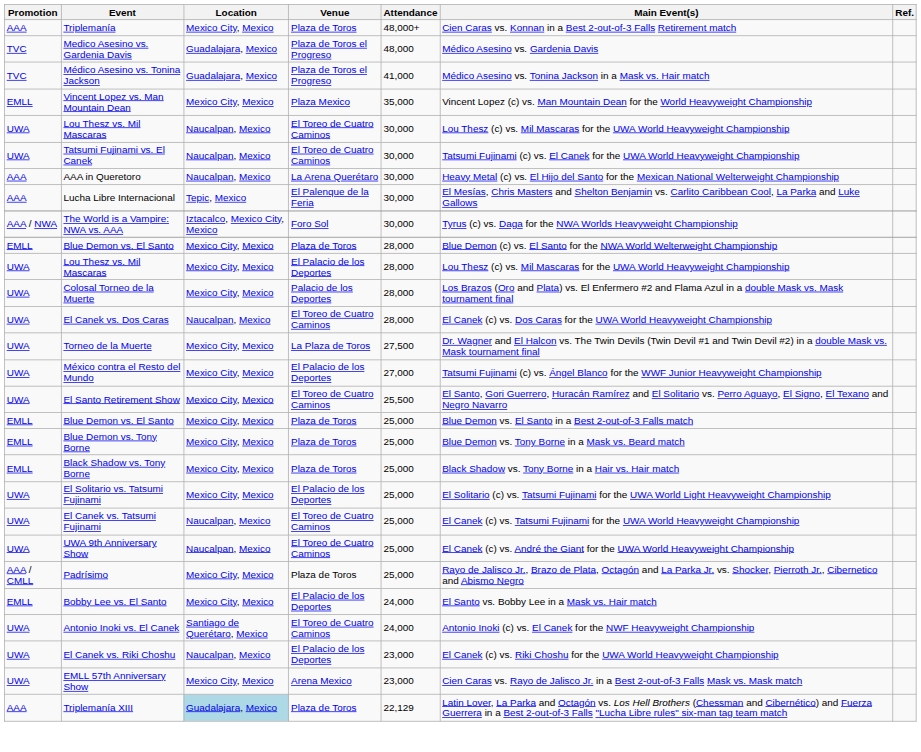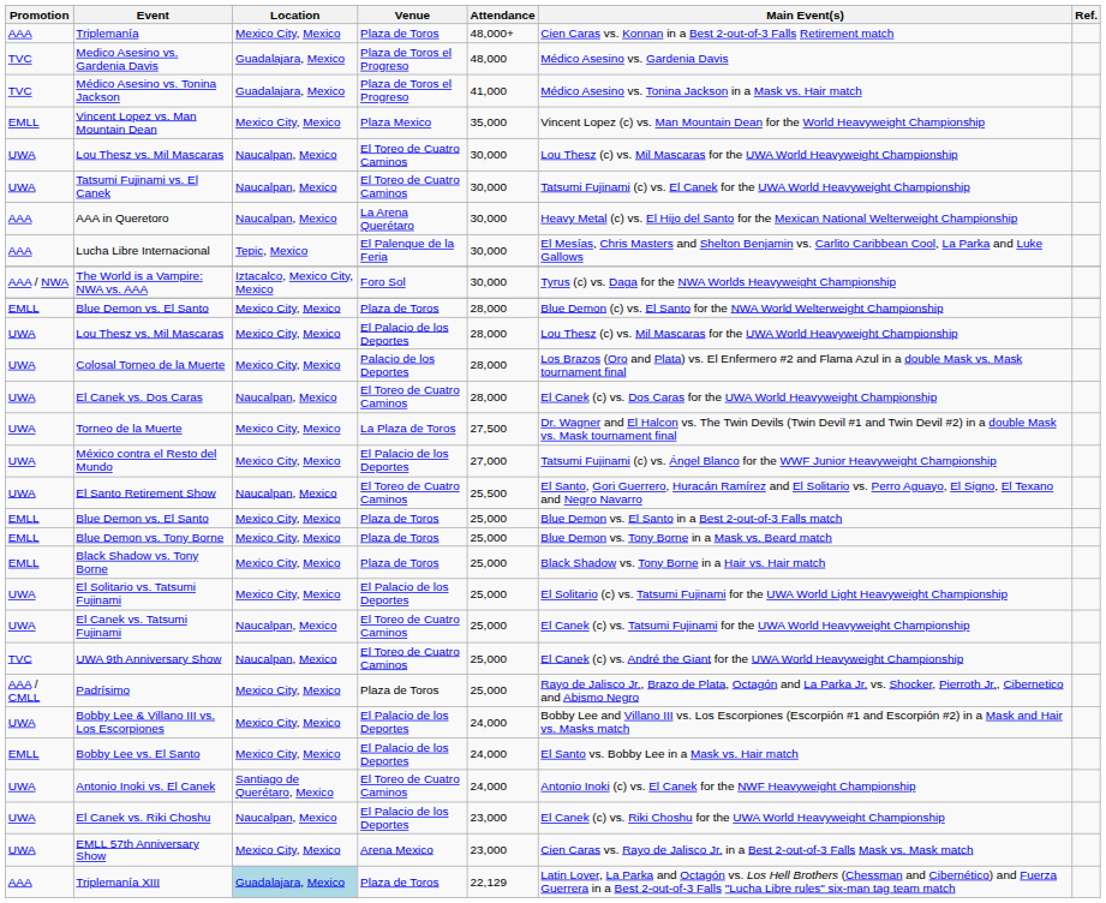 <table class="wikitable sortable" style="font-size:85%;">
 <tr>
 <th>Promotion</th>
 <th>Event</th>
 <th>Location</th>
 <th>Venue</th>
 <th>Attendance</th>
 <th class=unsortable>Main Event(s)</th>
 <th class=unsortable>Ref.</th>
 </tr>
 <tr>
 <td><a href='#'>AAA</a></td>
 <td><a href='#'>Triplemanía</a> <br> </td>
 <td><a href='#'>Mexico City</a>, <a href='#'>Mexico</a></td>
 <td><a href='#'>Plaza de Toros</a></td>
 <td>48,000+</td>
 <td><a href='#'>Cien Caras</a> vs. <a href='#'>Konnan</a> in a <a href='#'>Best 2-out-of-3 Falls</a> <a href='#'>Retirement match</a></td>
 <td></td>
 </tr>
 <tr>
 <td><a href='#'>TVC</a></td>
 <td><a href='#'>Medico Asesino vs. Gardenia Davis</a> <br> </td>
 <td><a href='#'>Guadalajara</a>, <a href='#'>Mexico</a></td>
 <td><a href='#'>Plaza de Toros el Progreso</a></td>
 <td>48,000</td>
 <td><a href='#'>Médico Asesino</a> vs. <a href='#'>Gardenia Davis</a></td>
 <td></td>
 </tr>
 <tr>
 <td><a href='#'>TVC</a></td>
 <td><a href='#'>Médico Asesino vs. Tonina Jackson</a> <br> </td>
 <td><a href='#'>Guadalajara</a>, <a href='#'>Mexico</a></td>
 <td><a href='#'>Plaza de Toros el Progreso</a></td>
 <td>41,000</td>
 <td><a href='#'>Médico Asesino</a> vs. <a href='#'>Tonina Jackson</a> in a <a href='#'>Mask vs. Hair match</a></td>
 <td></td>
 </tr>
 <tr>
 <td><a href='#'>EMLL</a></td>
 <td><a href='#'>Vincent Lopez vs. Man Mountain Dean</a><br> </td>
 <td><a href='#'>Mexico City</a>, <a href='#'>Mexico</a></td>
 <td><a href='#'>Plaza Mexico</a></td>
 <td>35,000</td>
 <td>Vincent Lopez (c) vs. <a href='#'>Man Mountain Dean</a> for the <a href='#'>World Heavyweight Championship</a></td>
 <td></td>
 </tr>
 <tr>
 <td><a href='#'>UWA</a></td>
 <td><a href='#'>Lou Thesz vs. Mil Mascaras</a> <br> </td>
 <td><a href='#'>Naucalpan</a>, <a href='#'>Mexico</a></td>
 <td><a href='#'>El Toreo de Cuatro Caminos</a></td>
 <td>30,000</td>
 <td><a href='#'>Lou Thesz</a> (c) vs. <a href='#'>Mil Mascaras</a> for the <a href='#'>UWA World Heavyweight Championship</a></td>
 <td></td>
 </tr>
 <tr>
 <td><a href='#'>UWA</a></td>
 <td><a href='#'>Tatsumi Fujinami vs. El Canek</a> <br> </td>
 <td><a href='#'>Naucalpan</a>, <a href='#'>Mexico</a></td>
 <td><a href='#'>El Toreo de Cuatro Caminos</a></td>
 <td>30,000</td>
 <td><a href='#'>Tatsumi Fujinami</a> (c) vs. <a href='#'>El Canek</a> for the <a href='#'>UWA World Heavyweight Championship</a></td>
 <td></td>
 </tr>
 <tr>
 <td><a href='#'>AAA</a></td>
 <td>AAA in Queretoro <br> </td>
 <td><a href='#'>Naucalpan</a>, <a href='#'>Mexico</a></td>
 <td><a href='#'>La Arena Querétaro</a></td>
 <td>30,000</td>
 <td><a href='#'>Heavy Metal</a> (c) vs. <a href='#'>El Hijo del Santo</a> for the <a href='#'>Mexican National Welterweight Championship</a></td>
 <td></td>
 </tr>
 <tr>
 <td><a href='#'>AAA</a></td>
 <td>Lucha Libre Internacional <br> </td>
 <td><a href='#'>Tepic</a>, <a href='#'>Mexico</a></td>
 <td><a href='#'>El Palenque de la Feria</a></td>
 <td>30,000</td>
 <td><a href='#'>El Mesías</a>, <a href='#'>Chris Masters</a> and <a href='#'>Shelton Benjamin</a> vs. <a href='#'>Carlito Caribbean Cool</a>, <a href='#'>La Parka</a> and <a href='#'>Luke Gallows</a></td>
 <td></td>
 </tr>
 <tr>
 </tr>
 <tr>
 <td><a href='#'>AAA</a> / <a href='#'>NWA</a></td>
 <td><a href='#'>The World is a Vampire: NWA vs. AAA</a><br> </td>
 <td><a href='#'>Iztacalco</a>, <a href='#'>Mexico City</a>, <a href='#'>Mexico</a></td>
 <td><a href='#'>Foro Sol</a></td>
 <td>30,000</td>
 <td><a href='#'>Tyrus</a> (c) vs. <a href='#'>Daga</a> for the <a href='#'>NWA Worlds Heavyweight Championship</a></td>
 <td></td>
 </tr>
 <tr>
 </tr>
 <tr>
 <td><a href='#'>EMLL</a></td>
 <td><a href='#'>Blue Demon vs. El Santo</a> <br> </td>
 <td><a href='#'>Mexico City</a>, <a href='#'>Mexico</a></td>
 <td><a href='#'>Plaza de Toros</a></td>
 <td>28,000</td>
 <td><a href='#'>Blue Demon</a> (c) vs. <a href='#'>El Santo</a> for the <a href='#'>NWA World Welterweight Championship</a></td>
 <td></td>
 </tr>
 <tr>
 <td><a href='#'>UWA</a></td>
 <td><a href='#'>Lou Thesz vs. Mil Mascaras</a> <br> </td>
 <td><a href='#'>Mexico City</a>, <a href='#'>Mexico</a></td>
 <td><a href='#'>El Palacio de los Deportes</a></td>
 <td>28,000</td>
 <td><a href='#'>Lou Thesz</a> (c) vs. <a href='#'>Mil Mascaras</a> for the <a href='#'>UWA World Heavyweight Championship</a></td>
 <td></td>
 </tr>
 <tr>
 <td><a href='#'>UWA</a></td>
 <td><a href='#'>Colosal Torneo de la Muerte</a> <br> </td>
 <td><a href='#'>Mexico City</a>, <a href='#'>Mexico</a></td>
 <td><a href='#'>Palacio de los Deportes</a></td>
 <td>28,000</td>
 <td><a href='#'>Los Brazos</a> (<a href='#'>Oro</a> and <a href='#'>Plata</a>) vs. El Enfermero #2 and Flama Azul in a <a href='#'>double Mask vs. Mask tournament final</a></td>
 <td></td>
 </tr>
 <tr>
 <td><a href='#'>UWA</a></td>
 <td><a href='#'>El Canek vs. Dos Caras</a> <br> </td>
 <td><a href='#'>Naucalpan</a>, <a href='#'>Mexico</a></td>
 <td><a href='#'>El Toreo de Cuatro Caminos</a></td>
 <td>28,000</td>
 <td><a href='#'>El Canek</a> (c) vs. <a href='#'>Dos Caras</a> for the <a href='#'>UWA World Heavyweight Championship</a></td>
 <td></td>
 </tr>
 <tr>
 <td><a href='#'>UWA</a></td>
 <td><a href='#'>Torneo de la Muerte</a> <br> </td>
 <td><a href='#'>Mexico City</a>, <a href='#'>Mexico</a></td>
 <td><a href='#'>La Plaza de Toros</a></td>
 <td>27,500</td>
 <td><a href='#'>Dr. Wagner</a> and <a href='#'>El Halcon</a> vs. The Twin Devils (Twin Devil #1 and Twin Devil #2) in a <a href='#'>double Mask vs. Mask tournament final</a></td>
 <td></td>
 </tr>
 <tr>
 <td><a href='#'>UWA</a></td>
 <td><a href='#'>México contra el Resto del Mundo</a> <br> </td>
 <td><a href='#'>Mexico City</a>, <a href='#'>Mexico</a></td>
 <td><a href='#'>El Palacio de los Deportes</a></td>
 <td>27,000</td>
 <td><a href='#'>Tatsumi Fujinami</a> (c) vs. <a href='#'>Ángel Blanco</a> for the <a href='#'>WWF Junior Heavyweight Championship</a></td>
 <td></td>
 </tr>
 <tr>
 <td><a href='#'>UWA</a></td>
 <td><a href='#'>El Santo Retirement Show</a> <br> </td>
-<td><a href='#'>Mexico City</a>, <a href='#'>Mexico</a></td>
+<td><a href='#'>Naucalpan</a>, <a href='#'>Mexico</a></td>
 <td><a href='#'>El Toreo de Cuatro Caminos</a></td>
 <td>25,500</td>
 <td><a href='#'>El Santo</a>, <a href='#'>Gori Guerrero</a>, <a href='#'>Huracán Ramírez</a> and <a href='#'>El Solitario</a> vs. <a href='#'>Perro Aguayo</a>, <a href='#'>El Signo</a>, <a href='#'>El Texano</a> and <a href='#'>Negro Navarro</a></td>
 <td></td>
 </tr>
 <tr>
 <td><a href='#'>EMLL</a></td>
 <td><a href='#'>Blue Demon vs. El Santo</a> <br> </td>
 <td><a href='#'>Mexico City</a>, <a href='#'>Mexico</a></td>
 <td><a href='#'>Plaza de Toros</a></td>
 <td>25,000</td>
 <td><a href='#'>Blue Demon</a> vs. <a href='#'>El Santo</a> in a <a href='#'>Best 2-out-of-3 Falls match</a></td>
 <td></td>
 </tr>
 <tr>
 <td><a href='#'>EMLL</a></td>
 <td><a href='#'>Blue Demon vs. Tony Borne</a> <br> </td>
 <td><a href='#'>Mexico City</a>, <a href='#'>Mexico</a></td>
 <td><a href='#'>Plaza de Toros</a></td>
 <td>25,000</td>
 <td><a href='#'>Blue Demon</a> vs. <a href='#'>Tony Borne</a> in a <a href='#'>Mask vs. Beard match</a></td>
 <td></td>
 </tr>
 <tr>
 <td><a href='#'>EMLL</a></td>
 <td><a href='#'>Black Shadow vs. Tony Borne</a> <br> </td>
 <td><a href='#'>Mexico City</a>, <a href='#'>Mexico</a></td>
 <td><a href='#'>Plaza de Toros</a></td>
 <td>25,000</td>
 <td><a href='#'>Black Shadow</a> vs. <a href='#'>Tony Borne</a> in a <a href='#'>Hair vs. Hair match</a></td>
 <td></td>
 </tr>
 <tr>
 <td><a href='#'>UWA</a></td>
 <td><a href='#'>El Solitario vs. Tatsumi Fujinami</a> <br> </td>
 <td><a href='#'>Mexico City</a>, <a href='#'>Mexico</a></td>
 <td><a href='#'>El Palacio de los Deportes</a></td>
 <td>25,000</td>
 <td><a href='#'>El Solitario</a> (c) vs. <a href='#'>Tatsumi Fujinami</a> for the <a href='#'>UWA World Light Heavyweight Championship</a></td>
 <td></td>
 </tr>
 <tr>
 <td><a href='#'>UWA</a></td>
 <td><a href='#'>El Canek vs. Tatsumi Fujinami</a> <br> </td>
 <td><a href='#'>Naucalpan</a>, <a href='#'>Mexico</a></td>
 <td><a href='#'>El Toreo de Cuatro Caminos</a></td>
 <td>25,000</td>
 <td><a href='#'>El Canek</a> (c) vs. <a href='#'>Tatsumi Fujinami</a> for the <a href='#'>UWA World Heavyweight Championship</a></td>
 <td></td>
 </tr>
 <tr>
-<td><a href='#'>UWA</a></td>
+<td><a href='#'>TVC</a></td>
 <td><a href='#'>UWA 9th Anniversary Show</a> <br> </td>
 <td><a href='#'>Naucalpan</a>, <a href='#'>Mexico</a></td>
 <td><a href='#'>El Toreo de Cuatro Caminos</a></td>
 <td>25,000</td>
 <td><a href='#'>El Canek</a> (c) vs. <a href='#'>André the Giant</a> for the <a href='#'>UWA World Heavyweight Championship</a></td>
 <td></td>
 </tr>
 <tr>
 <td><a href='#'>AAA</a> / <a href='#'>CMLL</a></td>
 <td><a href='#'>Padrísimo</a> <br> </td>
 <td><a href='#'>Mexico City</a>, <a href='#'>Mexico</a></td>
 <td>Plaza de Toros</td>
 <td>25,000</td>
 <td><a href='#'>Rayo de Jalisco Jr.</a>, <a href='#'>Brazo de Plata</a>, <a href='#'>Octagón</a> and <a href='#'>La Parka Jr.</a> vs. <a href='#'>Shocker</a>, <a href='#'>Pierroth Jr.</a>, <a href='#'>Cibernetico</a> and <a href='#'>Abismo Negro</a></td>
+<td></td>
+</tr>
+<tr>
+<td><a href='#'>UWA</a></td>
+<td><a href='#'>Bobby Lee & Villano III vs. Los Escorpiones</a> <br> </td>
+<td><a href='#'>Mexico City</a>, <a href='#'>Mexico</a></td>
+<td><a href='#'>El Palacio de los Deportes</a></td>
+<td>24,000</td>
+<td>Bobby Lee and <a href='#'>Villano III</a> vs. Los Escorpiones (Escorpión #1 and Escorpión #2) in a <a href='#'>Mask and Hair vs. Masks match</a></td>
 <td></td>
 </tr>
 <tr>
 <td><a href='#'>EMLL</a></td>
 <td><a href='#'>Bobby Lee vs. El Santo</a> <br> </td>
 <td><a href='#'>Mexico City</a>, <a href='#'>Mexico</a></td>
 <td><a href='#'>El Palacio de los Deportes</a></td>
 <td>24,000</td>
 <td><a href='#'>El Santo</a> vs. Bobby Lee in a <a href='#'>Mask vs. Hair match</a></td>
 <td> </td>
 </tr>
 <tr>
 <td><a href='#'>UWA</a></td>
 <td><a href='#'>Antonio Inoki vs. El Canek</a> <br> </td>
 <td><a href='#'>Santiago de Querétaro</a>, <a href='#'>Mexico</a></td>
 <td><a href='#'>El Toreo de Cuatro Caminos</a></td>
 <td>24,000</td>
 <td><a href='#'>Antonio Inoki</a> (c) vs. <a href='#'>El Canek</a> for the <a href='#'>NWF Heavyweight Championship</a></td>
 <td></td>
 </tr>
 <tr>
 <td><a href='#'>UWA</a></td>
 <td><a href='#'>El Canek vs. Riki Choshu</a> <br> </td>
 <td><a href='#'>Naucalpan</a>, <a href='#'>Mexico</a></td>
 <td><a href='#'>El Palacio de los Deportes</a></td>
 <td>23,000</td>
 <td><a href='#'>El Canek</a> (c) vs. <a href='#'>Riki Choshu</a> for the <a href='#'>UWA World Heavyweight Championship</a></td>
 <td></td>
 </tr>
 <tr>
 <td><a href='#'>UWA</a></td>
 <td><a href='#'>EMLL 57th Anniversary Show</a> <br> </td>
 <td><a href='#'>Mexico City</a>, <a href='#'>Mexico</a></td>
 <td><a href='#'>Arena Mexico</a></td>
 <td>23,000</td>
 <td><a href='#'>Cien Caras</a> vs. <a href='#'>Rayo de Jalisco Jr.</a> in a <a href='#'>Best 2-out-of-3 Falls</a> <a href='#'>Mask vs. Mask match</a></td>
 <td></td>
 </tr>
 <tr>
 <td><a href='#'>AAA</a></td>
 <td><a href='#'>Triplemanía XIII</a> <br> </td>
 <td style="background: lightblue;"><a href='#'>Guadalajara</a>, <a href='#'>Mexico</a></td>
 <td><a href='#'>Plaza de Toros</a></td>
 <td>22,129</td>
 <td><a href='#'>Latin Lover</a>, <a href='#'>La Parka</a> and <a href='#'>Octagón</a> vs. <em>Los Hell Brothers</em> (<a href='#'>Chessman</a> and <a href='#'>Cibernético</a>) and <a href='#'>Fuerza Guerrera</a> in a <a href='#'>Best 2-out-of-3 Falls</a> <a href='#'>"Lucha Libre rules" six-man tag team match</a></td>
 <td></td>
 </tr>
 </table>
